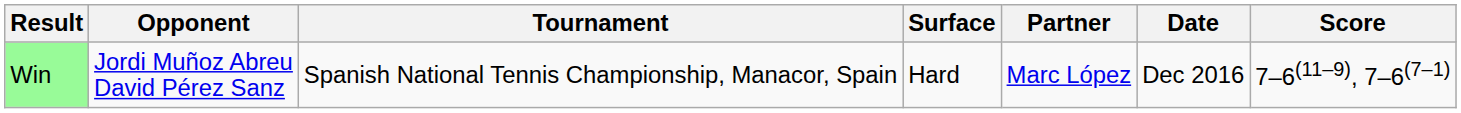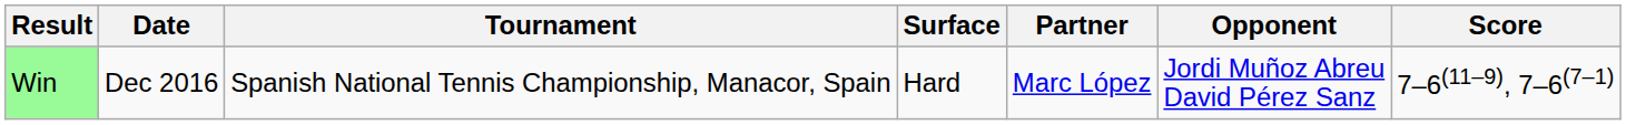 <table class="sortable wikitable">
 <tr>
 <th>Result</th>
-<th>Opponent</th>
+<th>Date</th>
 <th>Tournament</th>
 <th>Surface</th>
 <th>Partner</th>
-<th>Date</th>
+<th>Opponent</th>
 <th class="unsortable">Score</th>
 </tr>
 <tr>
 <td style="background:#98fb98;">Win</td>
-<td> <a href='#'>Jordi Muñoz Abreu</a><br> <a href='#'>David Pérez Sanz</a></td>
+<td>Dec 2016</td>
 <td>Spanish National Tennis Championship, Manacor, Spain</td>
 <td>Hard</td>
 <td> <a href='#'>Marc López</a></td>
-<td>Dec 2016</td>
+<td> <a href='#'>Jordi Muñoz Abreu</a><br> <a href='#'>David Pérez Sanz</a></td>
 <td>7–6<sup>(11–9)</sup>, 7–6<sup>(7–1)</sup></td>
 </tr>
 </table>
